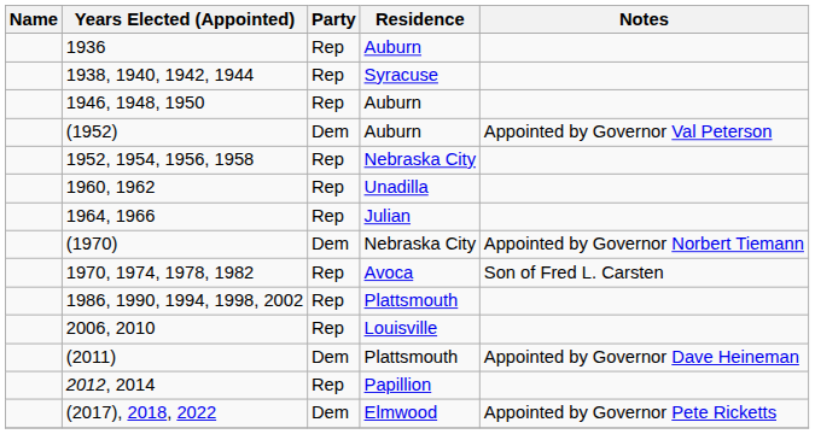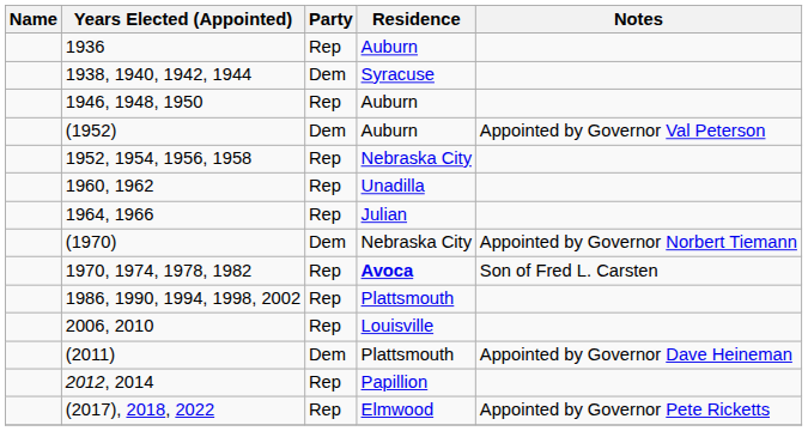 <table class="wikitable sortable">
 <tr>
 <th>Name</th>
 <th>Years Elected (Appointed)</th>
 <th>Party</th>
 <th>Residence</th>
 <th>Notes</th>
 </tr>
 <tr>
 <td></td>
 <td>1936</td>
 <td>Rep</td>
 <td><a href='#'>Auburn</a></td>
 <td></td>
 </tr>
 <tr>
 <td></td>
 <td>1938, 1940, 1942, 1944</td>
-<td>Rep</td>
+<td>Dem</td>
 <td><a href='#'>Syracuse</a></td>
 <td></td>
 </tr>
 <tr>
 <td></td>
 <td>1946, 1948, 1950</td>
 <td>Rep</td>
 <td>Auburn</td>
 <td></td>
 </tr>
 <tr>
 <td></td>
 <td>(1952)</td>
 <td>Dem</td>
 <td>Auburn</td>
 <td>Appointed by Governor <a href='#'>Val Peterson</a></td>
 </tr>
 <tr>
 <td></td>
 <td>1952, 1954, 1956, 1958</td>
 <td>Rep</td>
 <td><a href='#'>Nebraska City</a></td>
 <td></td>
 </tr>
 <tr>
 <td></td>
 <td>1960, 1962</td>
 <td>Rep</td>
 <td><a href='#'>Unadilla</a></td>
 <td></td>
 </tr>
 <tr>
 <td></td>
 <td>1964, 1966</td>
 <td>Rep</td>
 <td><a href='#'>Julian</a></td>
 <td></td>
 </tr>
 <tr>
 <td></td>
 <td>(1970)</td>
 <td>Dem</td>
 <td>Nebraska City</td>
 <td>Appointed by Governor <a href='#'>Norbert Tiemann</a></td>
 </tr>
 <tr>
 <td></td>
 <td>1970, 1974, 1978, 1982</td>
 <td>Rep</td>
-<td><a href='#'>Avoca</a></td>
+<td><strong><a href='#'>Avoca</a></strong></td>
 <td>Son of Fred L. Carsten</td>
 </tr>
 <tr>
 <td></td>
 <td>1986, 1990, 1994, 1998, 2002</td>
 <td>Rep</td>
 <td><a href='#'>Plattsmouth</a></td>
 <td></td>
 </tr>
 <tr>
 <td></td>
 <td>2006, 2010</td>
 <td>Rep</td>
 <td><a href='#'>Louisville</a></td>
 <td></td>
 </tr>
 <tr>
 <td></td>
 <td>(2011)</td>
 <td>Dem</td>
 <td>Plattsmouth</td>
 <td>Appointed by Governor <a href='#'>Dave Heineman</a></td>
 </tr>
 <tr>
 <td></td>
 <td><em>2012</em>, 2014</td>
 <td>Rep</td>
 <td><a href='#'>Papillion</a></td>
 <td></td>
 </tr>
 <tr>
 <td></td>
 <td>(2017), <a href='#'>2018</a>, <a href='#'>2022</a></td>
-<td>Dem</td>
+<td>Rep</td>
 <td><a href='#'>Elmwood</a></td>
 <td>Appointed by Governor <a href='#'>Pete Ricketts</a></td>
 </tr>
 <tr>
 </tr>
 </table>
